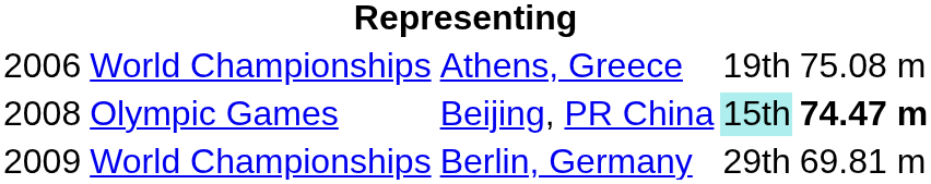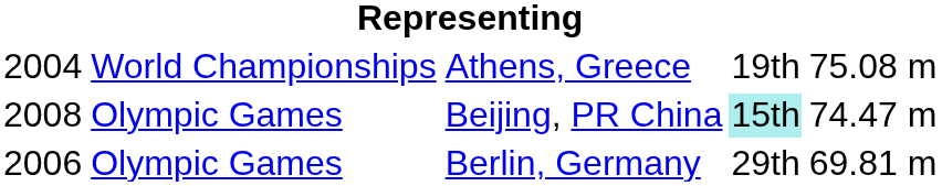 <table>
 <tr>
 <th colspan="5">Representing </th>
 </tr>
 <tr>
-<td>2006</td>
+<td>2004</td>
 <td><a href='#'>World Championships</a></td>
 <td><a href='#'>Athens, Greece</a></td>
 <td>19th</td>
 <td>75.08 m</td>
 </tr>
 <tr>
 <td>2008</td>
 <td><a href='#'>Olympic Games</a></td>
 <td><a href='#'>Beijing</a>, <a href='#'>PR China</a></td>
 <td style="background: paleturquoise;">15th</td>
-<td><strong>74.47 m</strong></td>
+<td>74.47 m</td>
 </tr>
 <tr>
-<td>2009</td>
-<td><a href='#'>World Championships</a></td>
+<td>2006</td>
+<td><a href='#'>Olympic Games</a></td>
 <td><a href='#'>Berlin, Germany</a></td>
 <td>29th</td>
 <td>69.81 m</td>
 </tr>
 </table>
